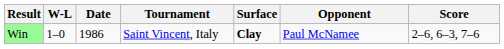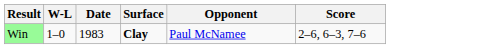 <table class="sortable wikitable">
 <tr>
 <th style="width:40px">Result</th>
 <th style="width:35px" class="unsortable">W-L</th>
 <th style="width:50px">Date</th>
-<th style="width:140px">Tournament</th>
 <th style="width:50px">Surface</th>
 <th style="width:160px">Opponent</th>
 <th style="width:110px" class="unsortable">Score</th>
 </tr>
 <tr>
 <td style="background:#98fb98;">Win</td>
 <td>1–0</td>
-<td>1986</td>
-<td><a href='#'>Saint Vincent</a>, Italy</td>
+<td>1983</td>
 <td><strong>Clay</strong></td>
 <td> <a href='#'>Paul McNamee</a></td>
 <td>2–6, 6–3, 7–6</td>
 </tr>
 </table>
